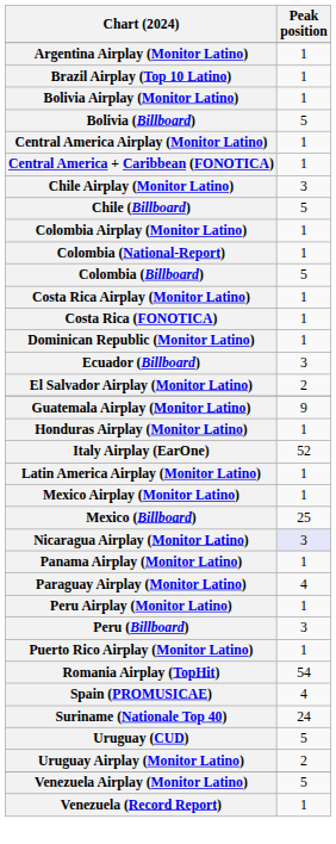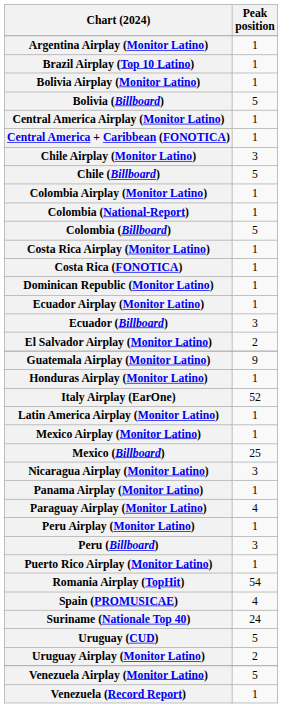 <table class="wikitable sortable plainrowheaders" style="text-align:center">
 <tr>
 <th scope="col">Chart (2024)</th>
 <th scope="col">Peak<br>position</th>
 </tr>
 <tr>
 </tr>
 <tr>
 <th scope="row">Argentina Airplay (<a href='#'>Monitor Latino</a>)</th>
 <td>1</td>
 </tr>
 <tr>
 <th scope="row">Brazil Airplay (<a href='#'>Top 10 Latino</a>) </th>
 <td>1</td>
 </tr>
 <tr>
 <th scope="row">Bolivia Airplay (<a href='#'>Monitor Latino</a>)</th>
 <td>1</td>
 </tr>
 <tr>
 <th scope="row">Bolivia (<em><a href='#'>Billboard</a></em>)</th>
 <td>5</td>
 </tr>
 <tr>
 <th scope="row">Central America Airplay (<a href='#'>Monitor Latino</a>)</th>
 <td>1</td>
 </tr>
 <tr>
 <th scope="row"><a href='#'>Central America</a> + <a href='#'>Caribbean</a> (<a href='#'>FONOTICA</a>)</th>
 <td>1</td>
 </tr>
 <tr>
 <th scope="row">Chile Airplay (<a href='#'>Monitor Latino</a>)</th>
 <td>3</td>
 </tr>
 <tr>
 <th scope="row">Chile (<em><a href='#'>Billboard</a></em>)</th>
 <td>5</td>
 </tr>
 <tr>
 <th scope="row">Colombia Airplay (<a href='#'>Monitor Latino</a>)</th>
 <td>1</td>
 </tr>
 <tr>
 <th scope="row">Colombia (<a href='#'>National-Report</a>)</th>
 <td>1</td>
 </tr>
 <tr>
 <th scope="row">Colombia (<em><a href='#'>Billboard</a></em>)</th>
 <td>5</td>
 </tr>
 <tr>
 <th scope="row">Costa Rica Airplay (<a href='#'>Monitor Latino</a>)</th>
 <td>1</td>
 </tr>
 <tr>
 <th scope="row">Costa Rica (<a href='#'>FONOTICA</a>)</th>
 <td>1</td>
 </tr>
 <tr>
 <th scope="row">Dominican Republic (<a href='#'>Monitor Latino</a>)</th>
 <td>1</td>
 </tr>
 <tr>
+<th scope="row">Ecuador Airplay (<a href='#'>Monitor Latino</a>)</th>
+<td>1</td>
+</tr>
+<tr>
 <th scope="row">Ecuador (<em><a href='#'>Billboard</a></em>)</th>
 <td>3</td>
 </tr>
 <tr>
 <th scope="row">El Salvador Airplay (<a href='#'>Monitor Latino</a>)</th>
 <td>2</td>
 </tr>
 <tr>
 </tr>
 <tr>
 <th scope="row">Guatemala Airplay (<a href='#'>Monitor Latino</a>)</th>
 <td>9</td>
 </tr>
 <tr>
 <th scope="row">Honduras Airplay (<a href='#'>Monitor Latino</a>)</th>
 <td>1</td>
 </tr>
 <tr>
 <th scope="row">Italy Airplay (EarOne)</th>
 <td>52</td>
 </tr>
 <tr>
 <th scope="row">Latin America Airplay (<a href='#'>Monitor Latino</a>)</th>
 <td>1</td>
 </tr>
 <tr>
 <th scope="row">Mexico Airplay (<a href='#'>Monitor Latino</a>)</th>
 <td>1</td>
 </tr>
 <tr>
 <th scope="row">Mexico (<em><a href='#'>Billboard</a></em>)</th>
 <td>25</td>
 </tr>
 <tr>
 <th scope="row">Nicaragua Airplay (<a href='#'>Monitor Latino</a>)</th>
-<td style="background: lavender;">3</td>
+<td>3</td>
 </tr>
 <tr>
 <th scope="row">Panama Airplay (<a href='#'>Monitor Latino</a>)</th>
 <td>1</td>
 </tr>
 <tr>
 <th scope="row">Paraguay Airplay (<a href='#'>Monitor Latino</a>)</th>
 <td>4</td>
 </tr>
 <tr>
 <th scope="row">Peru Airplay (<a href='#'>Monitor Latino</a>)</th>
 <td>1</td>
 </tr>
 <tr>
 <th scope="row">Peru (<em><a href='#'>Billboard</a></em>)</th>
 <td>3</td>
 </tr>
 <tr>
 <th scope="row">Puerto Rico Airplay (<a href='#'>Monitor Latino</a>)</th>
 <td>1</td>
 </tr>
 <tr>
 <th scope="row">Romania Airplay (<a href='#'>TopHit</a>)</th>
 <td>54</td>
 </tr>
 <tr>
 <th scope="row">Spain (<a href='#'>PROMUSICAE</a>)</th>
 <td>4</td>
 </tr>
 <tr>
 <th scope="row">Suriname (<a href='#'>Nationale Top 40</a>)</th>
 <td>24</td>
 </tr>
 <tr>
 <th scope="row">Uruguay (<a href='#'>CUD</a>)</th>
 <td>5</td>
 </tr>
 <tr>
 <th scope="row">Uruguay Airplay (<a href='#'>Monitor Latino</a>)</th>
 <td>2</td>
 </tr>
 <tr>
 </tr>
 <tr>
 </tr>
 <tr>
 </tr>
 <tr>
 </tr>
 <tr>
 <th scope="row">Venezuela Airplay (<a href='#'>Monitor Latino</a>)</th>
 <td>5</td>
 </tr>
 <tr>
 <th scope="row">Venezuela (<a href='#'>Record Report</a>)</th>
 <td>1</td>
 </tr>
 </table>
